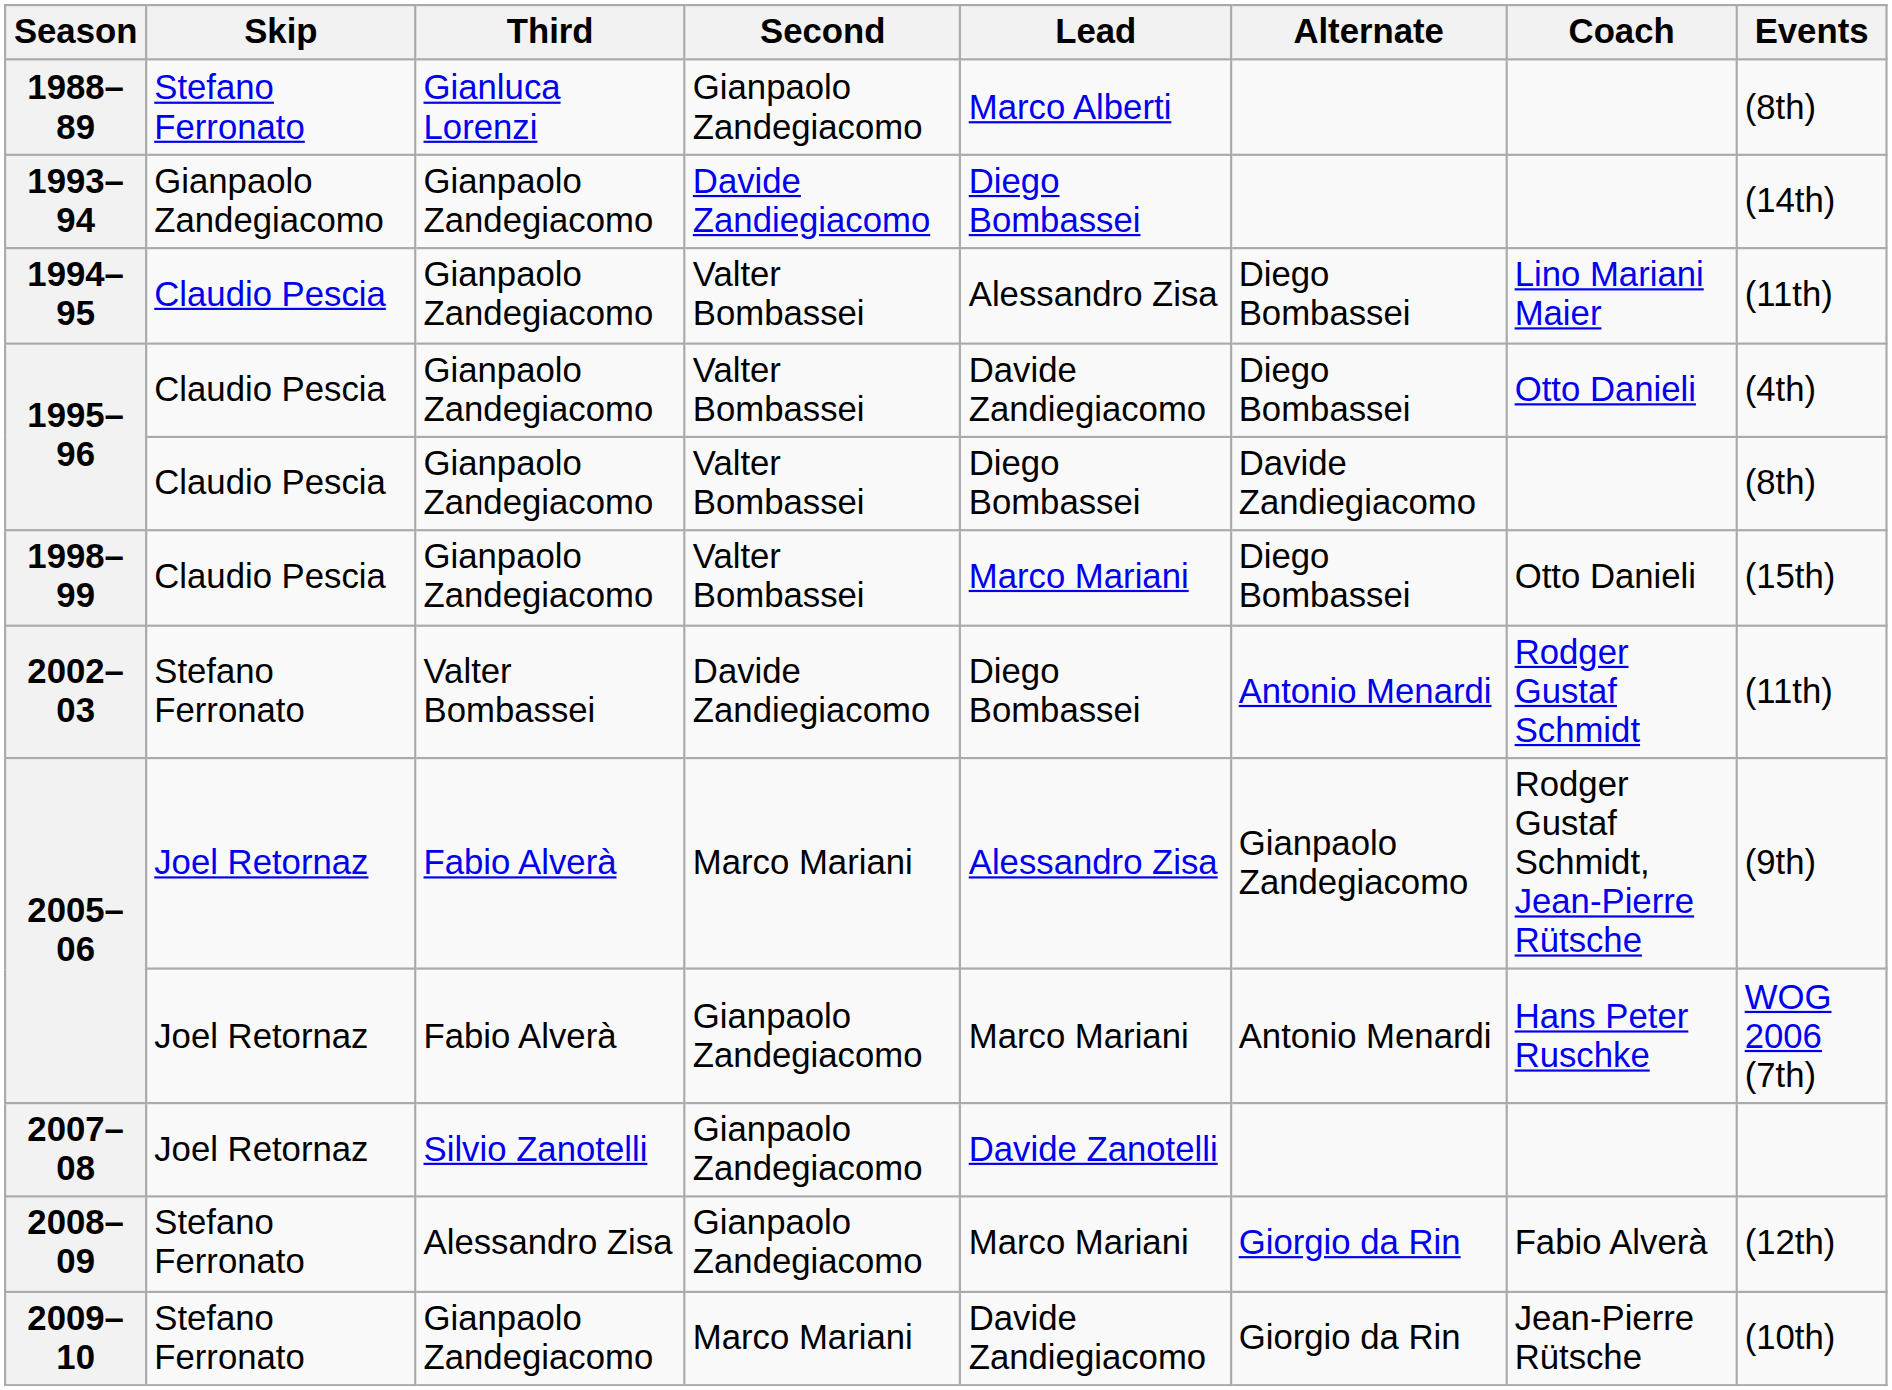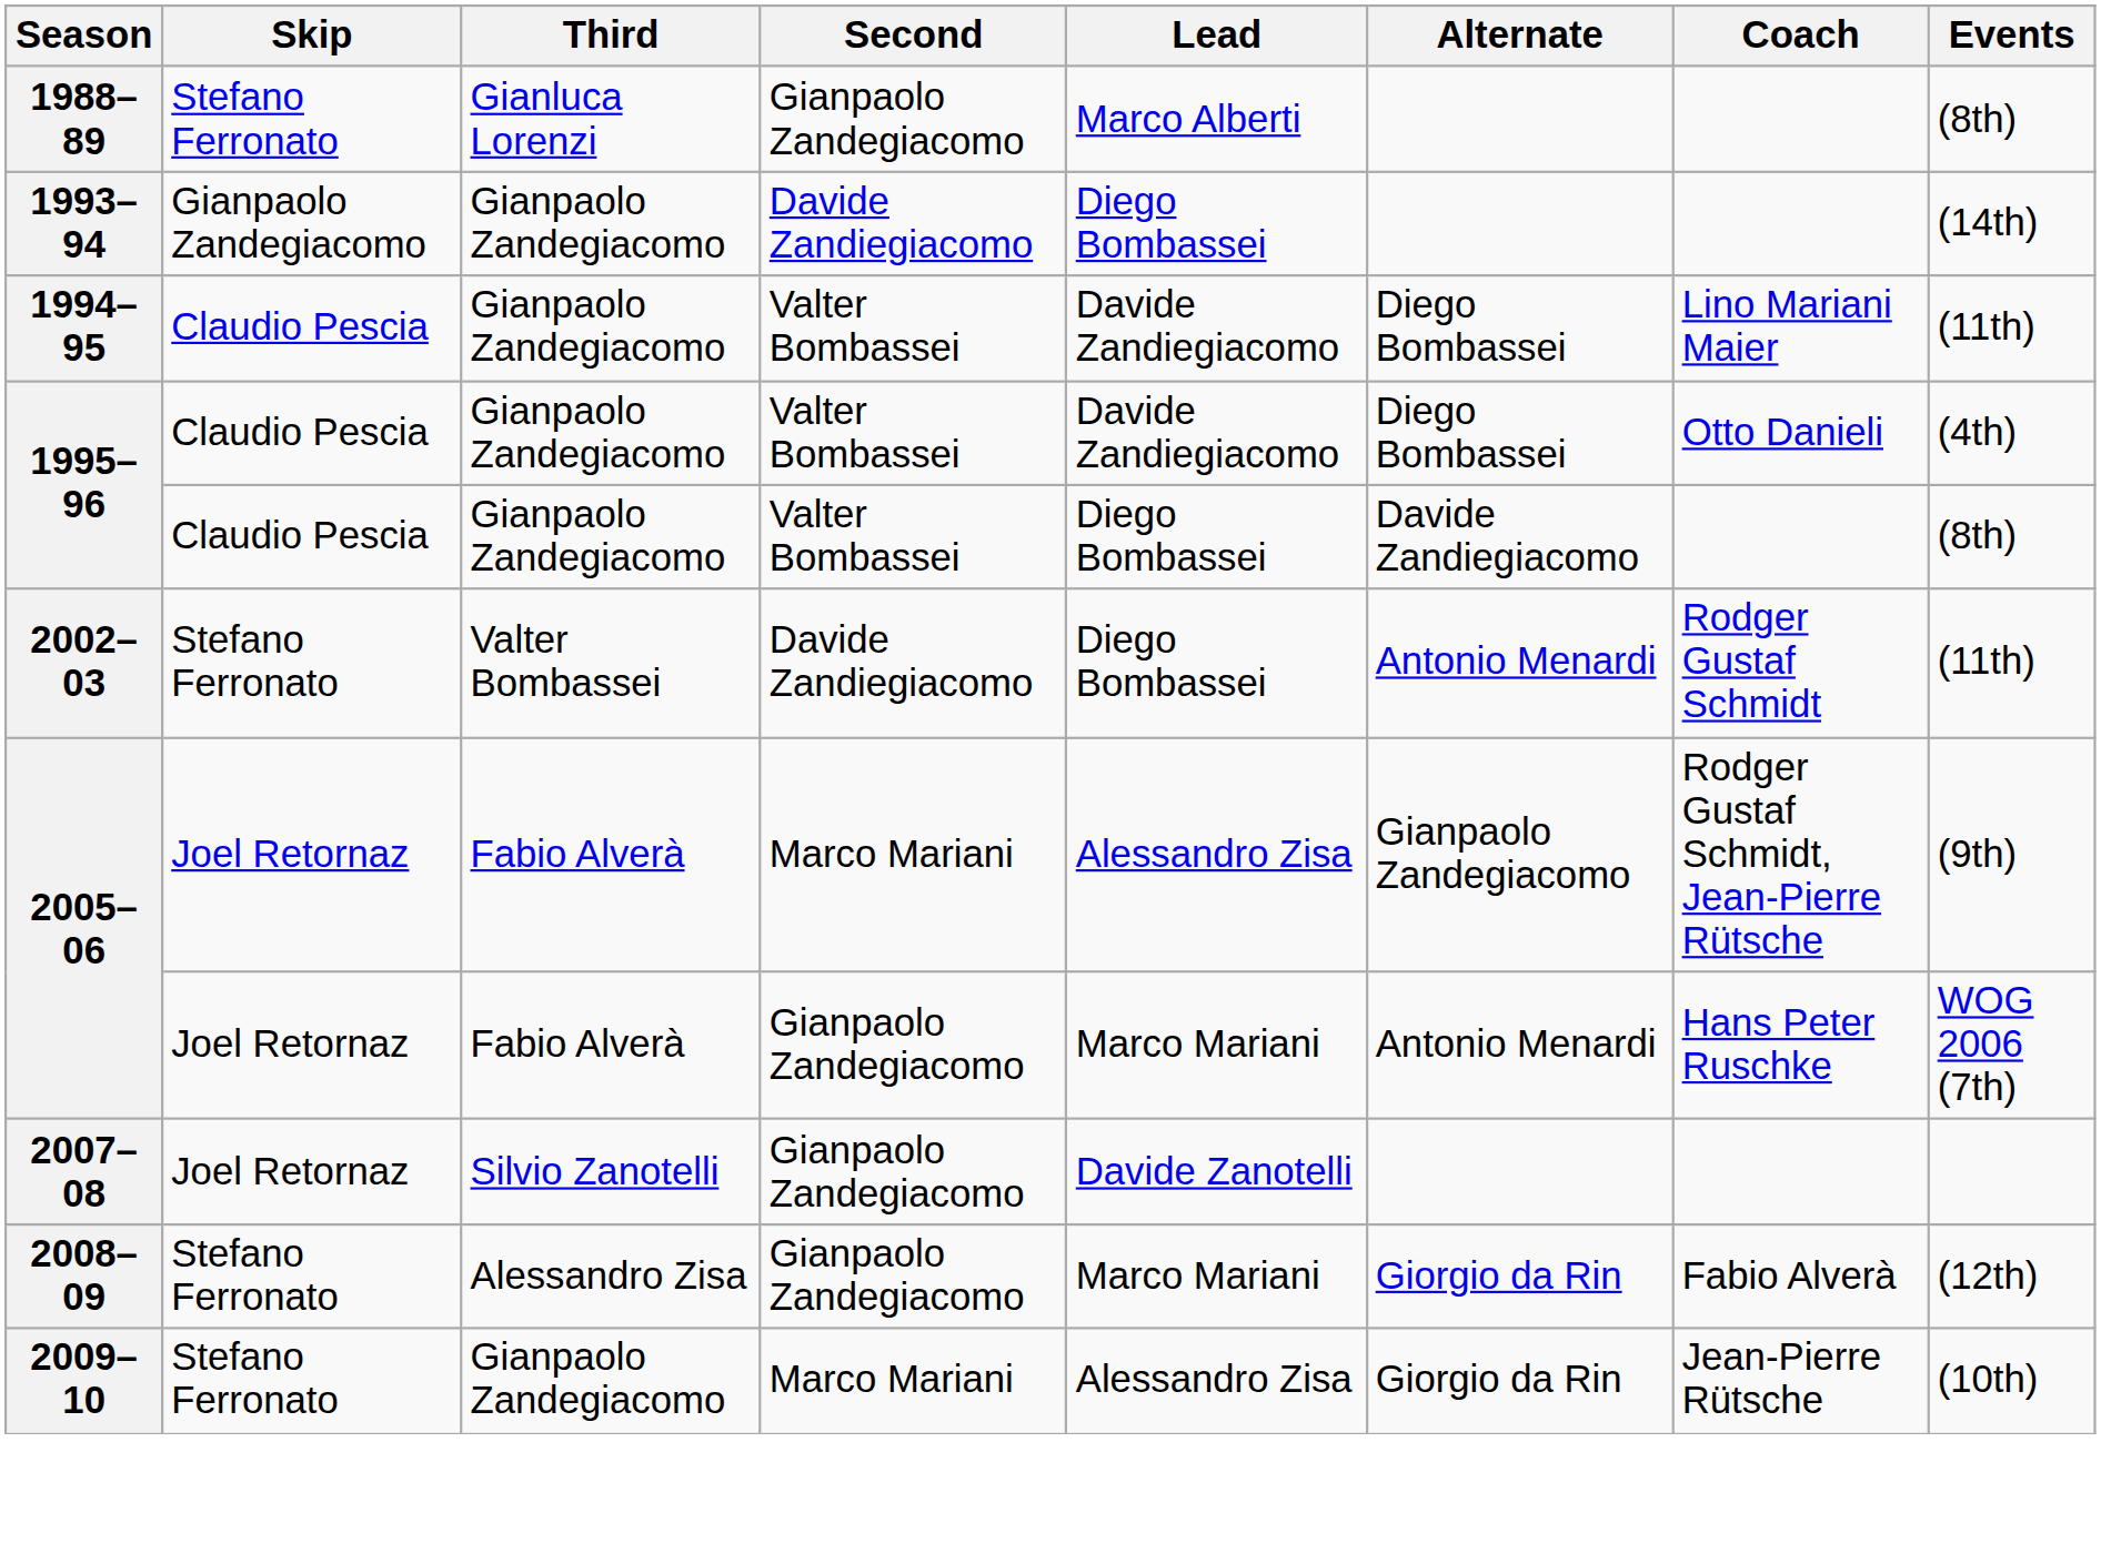 <table class="wikitable">
 <tr>
 <th scope="col">Season</th>
 <th scope="col">Skip</th>
 <th scope="col">Third</th>
 <th scope="col">Second</th>
 <th scope="col">Lead</th>
 <th scope="col">Alternate</th>
 <th scope="col">Coach</th>
 <th scope="col">Events</th>
 </tr>
 <tr>
 <th scope="row">1988–89</th>
 <td><a href='#'>Stefano Ferronato</a></td>
 <td><a href='#'>Gianluca Lorenzi</a></td>
 <td>Gianpaolo Zandegiacomo</td>
 <td><a href='#'>Marco Alberti</a></td>
 <td></td>
 <td></td>
 <td> (8th)</td>
 </tr>
 <tr>
 <th scope="row">1993–94</th>
 <td>Gianpaolo Zandegiacomo</td>
 <td>Gianpaolo Zandegiacomo</td>
 <td><a href='#'>Davide Zandiegiacomo</a></td>
 <td><a href='#'>Diego Bombassei</a></td>
 <td></td>
 <td></td>
 <td> (14th)</td>
 </tr>
 <tr>
 <th scope="row">1994–95</th>
 <td><a href='#'>Claudio Pescia</a></td>
 <td>Gianpaolo Zandegiacomo</td>
 <td>Valter Bombassei</td>
-<td>Alessandro Zisa</td>
+<td>Davide Zandiegiacomo</td>
 <td>Diego Bombassei</td>
 <td><a href='#'>Lino Mariani Maier</a></td>
 <td> (11th)</td>
 </tr>
 <tr>
 <th scope="row" rowspan=2>1995–96</th>
 <td>Claudio Pescia</td>
 <td>Gianpaolo Zandegiacomo</td>
 <td>Valter Bombassei</td>
 <td>Davide Zandiegiacomo</td>
 <td>Diego Bombassei</td>
 <td><a href='#'>Otto Danieli</a></td>
 <td> (4th)</td>
 </tr>
 <tr>
 <td>Claudio Pescia</td>
 <td>Gianpaolo Zandegiacomo</td>
 <td>Valter Bombassei</td>
 <td>Diego Bombassei</td>
 <td>Davide Zandiegiacomo</td>
 <td></td>
 <td> (8th)</td>
-</tr>
-<tr>
-<th scope="row">1998–99</th>
-<td>Claudio Pescia</td>
-<td>Gianpaolo Zandegiacomo</td>
-<td>Valter Bombassei</td>
-<td><a href='#'>Marco Mariani</a></td>
-<td>Diego Bombassei</td>
-<td>Otto Danieli</td>
-<td> (15th)</td>
 </tr>
 <tr>
 <th scope="row">2002–03</th>
 <td>Stefano Ferronato</td>
 <td>Valter Bombassei</td>
 <td>Davide Zandiegiacomo</td>
 <td>Diego Bombassei</td>
 <td><a href='#'>Antonio Menardi</a></td>
 <td><a href='#'>Rodger Gustaf Schmidt</a></td>
 <td> (11th)</td>
 </tr>
 <tr>
 <th scope="row" rowspan=2>2005–06</th>
 <td><a href='#'>Joel Retornaz</a></td>
 <td><a href='#'>Fabio Alverà</a></td>
 <td>Marco Mariani</td>
 <td><a href='#'>Alessandro Zisa</a></td>
 <td>Gianpaolo Zandegiacomo</td>
 <td>Rodger Gustaf Schmidt, <a href='#'>Jean-Pierre Rütsche</a></td>
 <td> (9th)</td>
 </tr>
 <tr>
 <td>Joel Retornaz</td>
 <td>Fabio Alverà</td>
 <td>Gianpaolo Zandegiacomo</td>
 <td>Marco Mariani</td>
 <td>Antonio Menardi</td>
 <td><a href='#'>Hans Peter Ruschke</a></td>
 <td><a href='#'>WOG 2006</a> (7th)</td>
 </tr>
 <tr>
 <th scope="row">2007–08</th>
 <td>Joel Retornaz</td>
 <td><a href='#'>Silvio Zanotelli</a></td>
 <td>Gianpaolo Zandegiacomo</td>
 <td><a href='#'>Davide Zanotelli</a></td>
 <td></td>
 <td></td>
 <td></td>
 </tr>
 <tr>
 <th scope="row">2008–09</th>
 <td>Stefano Ferronato</td>
 <td>Alessandro Zisa</td>
 <td>Gianpaolo Zandegiacomo</td>
 <td>Marco Mariani</td>
 <td><a href='#'>Giorgio da Rin</a></td>
 <td>Fabio Alverà</td>
 <td> (12th)</td>
 </tr>
 <tr>
 <th scope="row">2009–10</th>
 <td>Stefano Ferronato</td>
 <td>Gianpaolo Zandegiacomo</td>
 <td>Marco Mariani</td>
-<td>Davide Zandiegiacomo</td>
+<td>Alessandro Zisa</td>
 <td>Giorgio da Rin</td>
 <td>Jean-Pierre Rütsche</td>
 <td> (10th)</td>
 </tr>
 </table>
